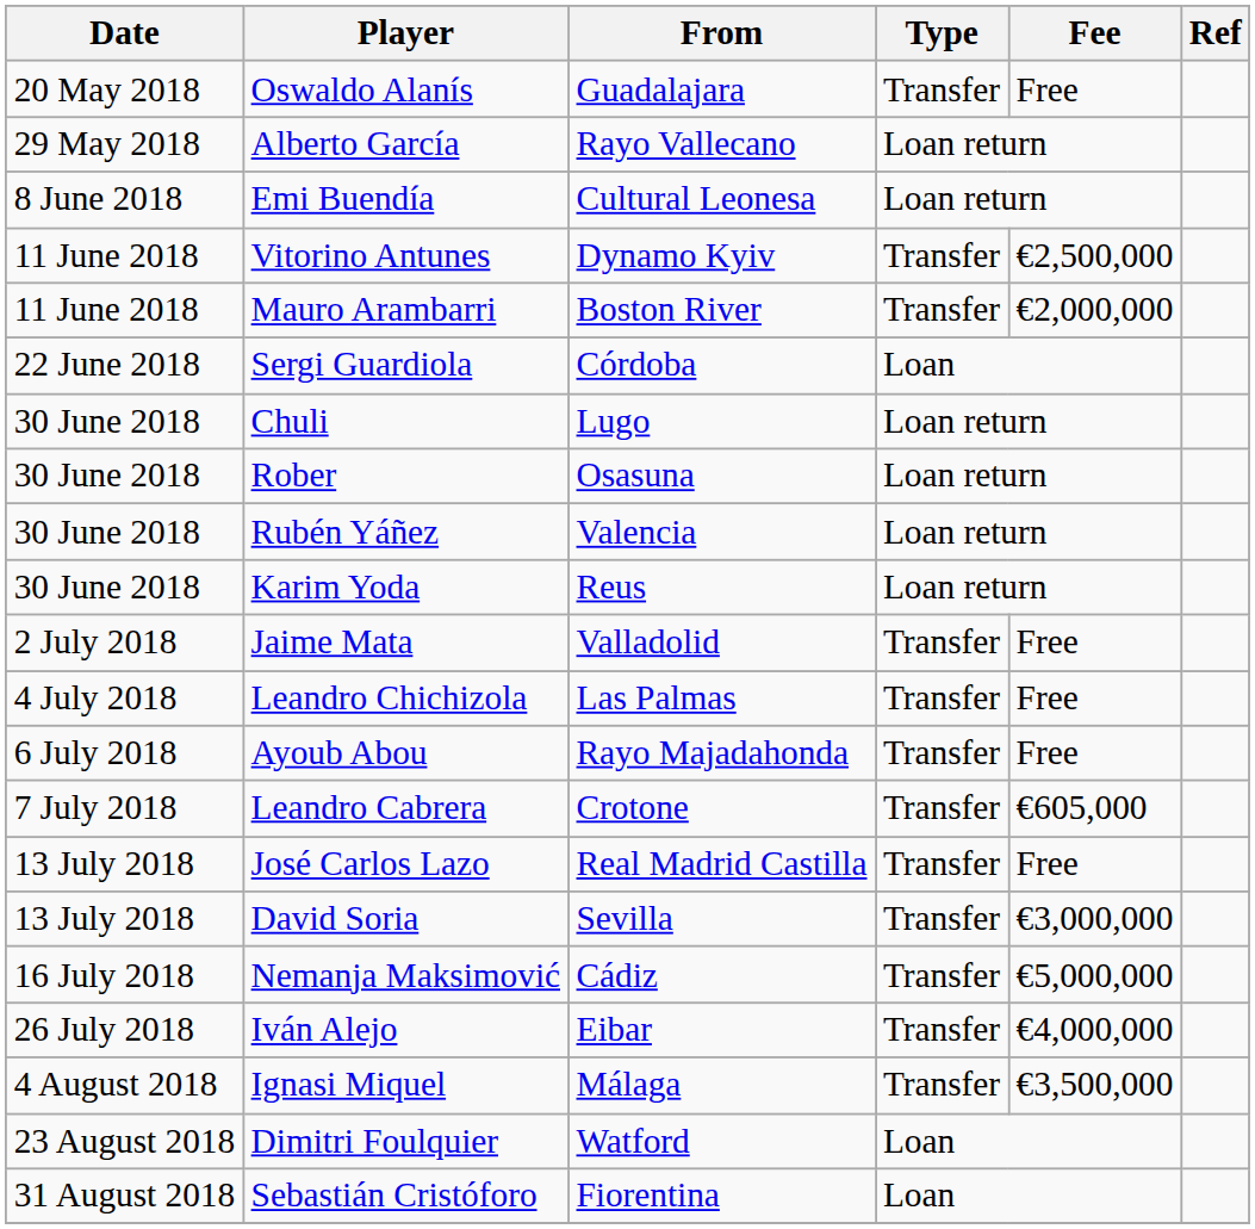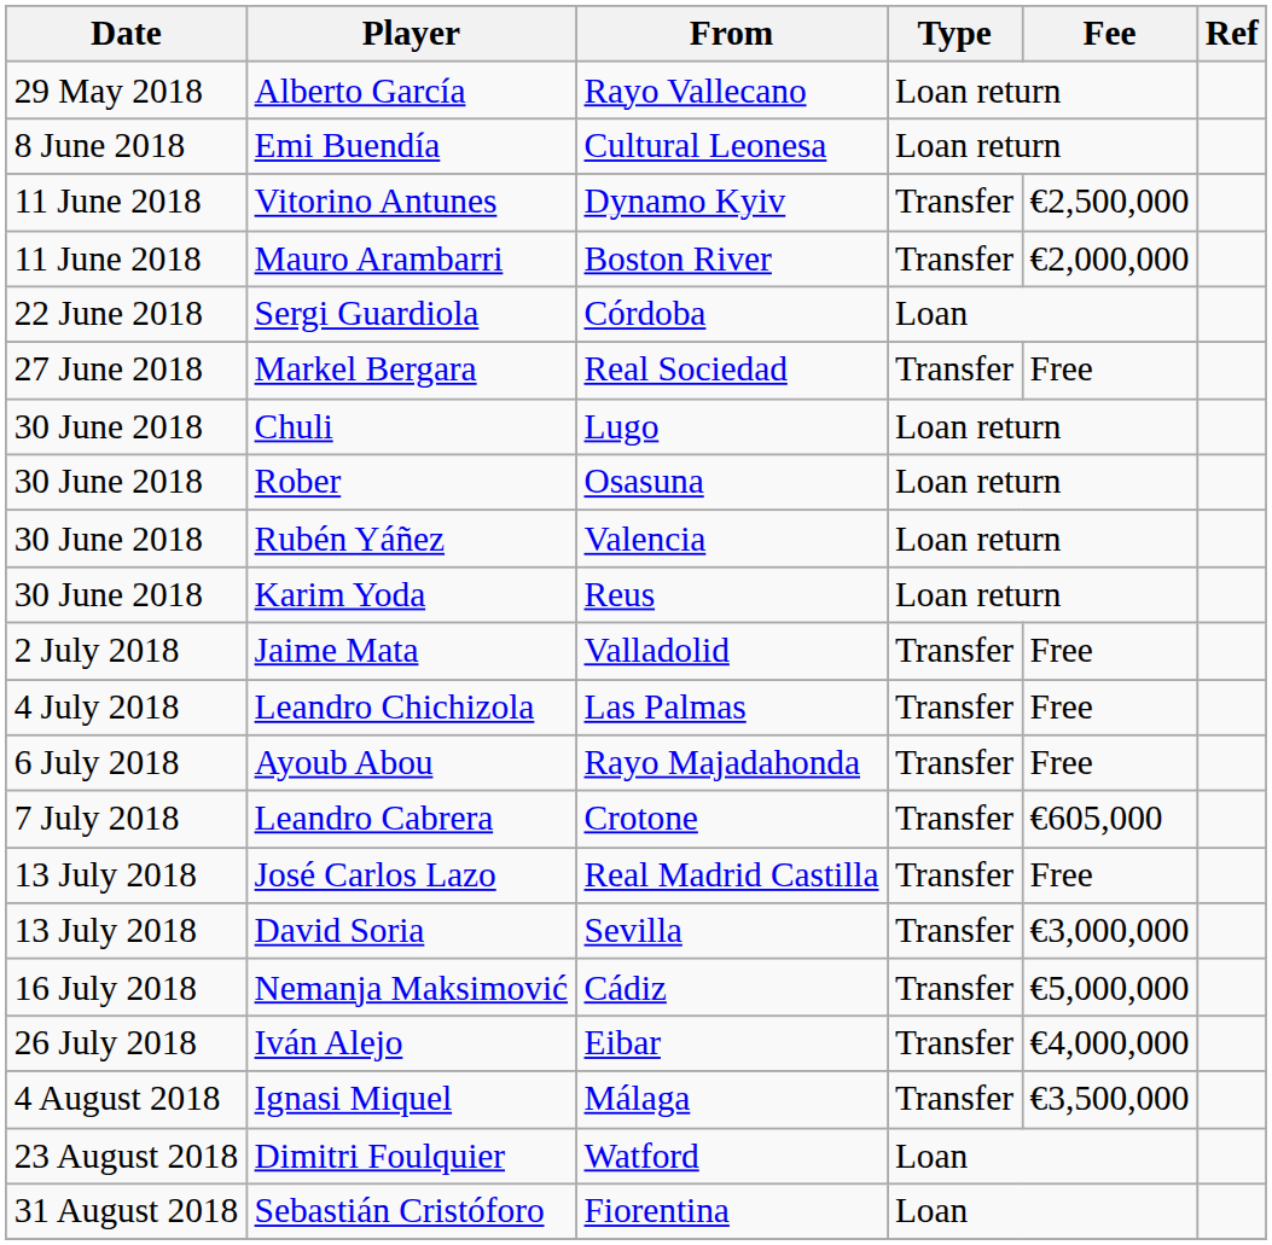 <table class="wikitable">
 <tr>
 <th>Date</th>
 <th>Player</th>
 <th>From</th>
 <th>Type</th>
 <th>Fee</th>
 <th>Ref</th>
-</tr>
-<tr>
-<td>20 May 2018</td>
-<td> <a href='#'>Oswaldo Alanís</a></td>
-<td> <a href='#'>Guadalajara</a></td>
-<td>Transfer</td>
-<td>Free</td>
-<td></td>
 </tr>
 <tr>
 <td>29 May 2018</td>
 <td> <a href='#'>Alberto García</a></td>
 <td> <a href='#'>Rayo Vallecano</a></td>
 <td colspan=2>Loan return</td>
 <td></td>
 </tr>
 <tr>
 <td>8 June 2018</td>
 <td> <a href='#'>Emi Buendía</a></td>
 <td> <a href='#'>Cultural Leonesa</a></td>
 <td colspan=2>Loan return</td>
 <td></td>
 </tr>
 <tr>
 <td>11 June 2018</td>
 <td> <a href='#'>Vitorino Antunes</a></td>
 <td> <a href='#'>Dynamo Kyiv</a></td>
 <td>Transfer</td>
 <td>€2,500,000</td>
 <td></td>
 </tr>
 <tr>
 <td>11 June 2018</td>
 <td> <a href='#'>Mauro Arambarri</a></td>
 <td> <a href='#'>Boston River</a></td>
 <td>Transfer</td>
 <td>€2,000,000</td>
 <td></td>
 </tr>
 <tr>
 <td>22 June 2018</td>
 <td> <a href='#'>Sergi Guardiola</a></td>
 <td> <a href='#'>Córdoba</a></td>
 <td colspan=2>Loan</td>
+<td></td>
+</tr>
+<tr>
+<td>27 June 2018</td>
+<td> <a href='#'>Markel Bergara</a></td>
+<td> <a href='#'>Real Sociedad</a></td>
+<td>Transfer</td>
+<td>Free</td>
 <td></td>
 </tr>
 <tr>
 <td>30 June 2018</td>
 <td> <a href='#'>Chuli</a></td>
 <td> <a href='#'>Lugo</a></td>
 <td colspan=2>Loan return</td>
 <td></td>
 </tr>
 <tr>
 <td>30 June 2018</td>
 <td> <a href='#'>Rober</a></td>
 <td> <a href='#'>Osasuna</a></td>
 <td colspan=2>Loan return</td>
 <td></td>
 </tr>
 <tr>
 <td>30 June 2018</td>
 <td> <a href='#'>Rubén Yáñez</a></td>
 <td> <a href='#'>Valencia</a></td>
 <td colspan=2>Loan return</td>
 <td></td>
 </tr>
 <tr>
 <td>30 June 2018</td>
 <td> <a href='#'>Karim Yoda</a></td>
 <td> <a href='#'>Reus</a></td>
 <td colspan=2>Loan return</td>
 <td></td>
 </tr>
 <tr>
 <td>2 July 2018</td>
 <td> <a href='#'>Jaime Mata</a></td>
 <td> <a href='#'>Valladolid</a></td>
 <td>Transfer</td>
 <td>Free</td>
 <td></td>
 </tr>
 <tr>
 <td>4 July 2018</td>
 <td> <a href='#'>Leandro Chichizola</a></td>
 <td> <a href='#'>Las Palmas</a></td>
 <td>Transfer</td>
 <td>Free</td>
 <td></td>
 </tr>
 <tr>
 <td>6 July 2018</td>
 <td> <a href='#'>Ayoub Abou</a></td>
 <td> <a href='#'>Rayo Majadahonda</a></td>
 <td>Transfer</td>
 <td>Free</td>
 <td></td>
 </tr>
 <tr>
 <td>7 July 2018</td>
 <td> <a href='#'>Leandro Cabrera</a></td>
 <td> <a href='#'>Crotone</a></td>
 <td>Transfer</td>
 <td>€605,000</td>
 <td></td>
 </tr>
 <tr>
 <td>13 July 2018</td>
 <td> <a href='#'>José Carlos Lazo</a></td>
 <td> <a href='#'>Real Madrid Castilla</a></td>
 <td>Transfer</td>
 <td>Free</td>
 <td></td>
 </tr>
 <tr>
 <td>13 July 2018</td>
 <td> <a href='#'>David Soria</a></td>
 <td> <a href='#'>Sevilla</a></td>
 <td>Transfer</td>
 <td>€3,000,000</td>
 <td></td>
 </tr>
 <tr>
 <td>16 July 2018</td>
 <td> <a href='#'>Nemanja Maksimović</a></td>
 <td> <a href='#'>Cádiz</a></td>
 <td>Transfer</td>
 <td>€5,000,000</td>
 <td></td>
 </tr>
 <tr>
 <td>26 July 2018</td>
 <td> <a href='#'>Iván Alejo</a></td>
 <td> <a href='#'>Eibar</a></td>
 <td>Transfer</td>
 <td>€4,000,000</td>
 <td></td>
 </tr>
 <tr>
 <td>4 August 2018</td>
 <td> <a href='#'>Ignasi Miquel</a></td>
 <td> <a href='#'>Málaga</a></td>
 <td>Transfer</td>
 <td>€3,500,000</td>
 <td></td>
 </tr>
 <tr>
 <td>23 August 2018</td>
 <td> <a href='#'>Dimitri Foulquier</a></td>
 <td> <a href='#'>Watford</a></td>
 <td colspan=2>Loan</td>
 <td></td>
 </tr>
 <tr>
 <td>31 August 2018</td>
 <td> <a href='#'>Sebastián Cristóforo</a></td>
 <td> <a href='#'>Fiorentina</a></td>
 <td colspan=2>Loan</td>
 <td></td>
 </tr>
 <tr>
 </tr>
 </table>
